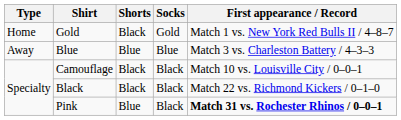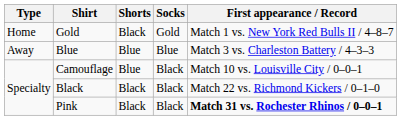 <table class="wikitable">
 <tr>
 <th>Type</th>
 <th>Shirt</th>
 <th>Shorts</th>
 <th>Socks</th>
 <th>First appearance / Record</th>
 </tr>
 <tr>
 <td>Home</td>
 <td>Gold</td>
 <td>Black</td>
 <td>Gold</td>
 <td>Match 1 vs. <a href='#'>New York Red Bulls II</a> / 4–8–7</td>
 </tr>
 <tr>
 <td>Away</td>
 <td>Blue</td>
 <td>Blue</td>
 <td>Blue</td>
 <td>Match 3 vs. <a href='#'>Charleston Battery</a> / 4–3–3</td>
 </tr>
 <tr>
 <td rowspan="3">Specialty</td>
 <td>Camouflage</td>
-<td>Black</td>
+<td>Blue</td>
 <td>Black</td>
 <td>Match 10 vs. <a href='#'>Louisville City</a> / 0–0–1</td>
 </tr>
 <tr>
 <td>Black</td>
 <td>Black</td>
 <td>Black</td>
 <td>Match 22 vs. <a href='#'>Richmond Kickers</a> / 0–1–0</td>
 </tr>
 <tr>
 <td>Pink</td>
-<td>Blue</td>
+<td>Black</td>
 <td>Black</td>
 <td><strong>Match 31 vs. <a href='#'>Rochester Rhinos</a> / 0–0–1</strong></td>
 </tr>
 </table>
